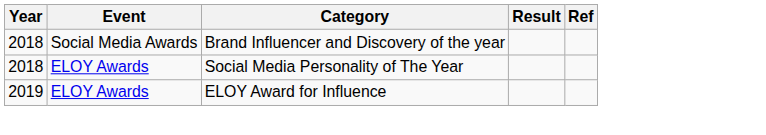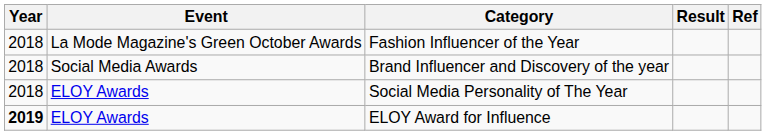 <table class="wikitable sortable">
 <tr>
 <th>Year</th>
 <th>Event</th>
 <th>Category</th>
 <th>Result</th>
 <th>Ref</th>
+</tr>
+<tr>
+<td>2018</td>
+<td>La Mode Magazine's Green October Awards</td>
+<td>Fashion Influencer of the Year</td>
+<td></td>
+<td></td>
 </tr>
 <tr>
 <td>2018</td>
 <td>Social Media Awards</td>
 <td>Brand Influencer and Discovery of the year</td>
 <td></td>
 <td></td>
 </tr>
 <tr>
 <td>2018</td>
 <td><a href='#'>ELOY Awards</a></td>
 <td>Social Media Personality of The Year</td>
 <td></td>
 <td></td>
 </tr>
 <tr>
-<td>2019</td>
+<td><strong>2019</strong></td>
 <td><a href='#'>ELOY Awards</a></td>
 <td>ELOY Award for Influence </td>
 <td></td>
 <td></td>
 </tr>
 </table>
